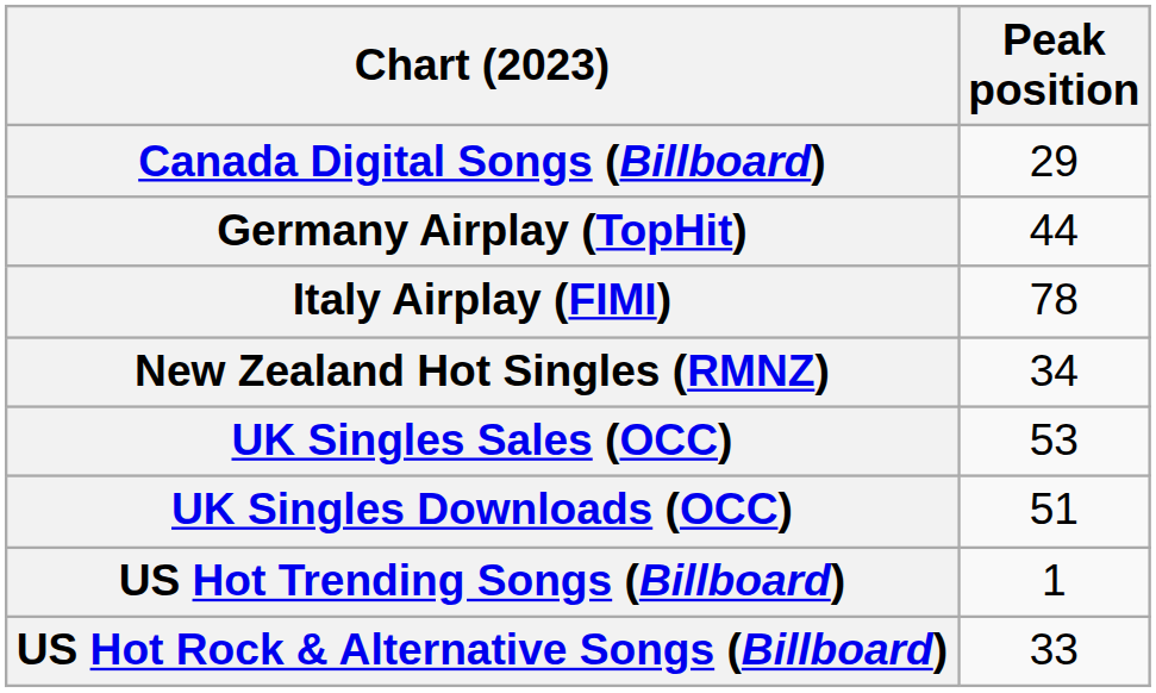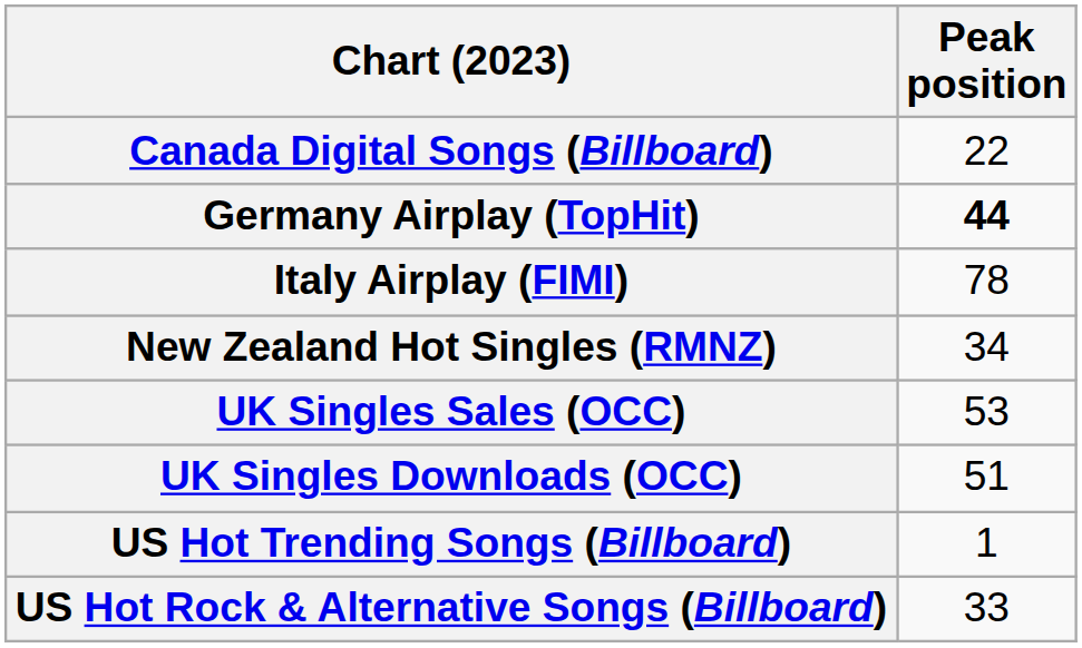 <table class="wikitable sortable plainrowheaders" style="text-align:center">
 <tr>
 <th scope="col">Chart (2023)</th>
 <th scope="col">Peak<br>position</th>
 </tr>
 <tr>
 <th scope="row"><a href='#'>Canada Digital Songs</a> (<em><a href='#'>Billboard</a></em>)</th>
-<td>29</td>
+<td>22</td>
 </tr>
 <tr>
 <th scope="row">Germany Airplay (<a href='#'>TopHit</a>)</th>
-<td>44</td>
+<td><strong>44</strong></td>
 </tr>
 <tr>
 <th scope="row">Italy Airplay (<a href='#'>FIMI</a>)</th>
 <td>78</td>
 </tr>
 <tr>
 <th scope="row">New Zealand Hot Singles (<a href='#'>RMNZ</a>)</th>
 <td>34</td>
 </tr>
 <tr>
 <th scope="row"><a href='#'>UK Singles Sales</a> (<a href='#'>OCC</a>)</th>
 <td>53</td>
 </tr>
 <tr>
 <th scope="row"><a href='#'>UK Singles Downloads</a> (<a href='#'>OCC</a>)</th>
 <td>51</td>
 </tr>
 <tr>
 <th scope="row">US <a href='#'>Hot Trending Songs</a> (<em><a href='#'>Billboard</a></em>)</th>
 <td>1</td>
 </tr>
 <tr>
 <th scope="row">US <a href='#'>Hot Rock & Alternative Songs</a> (<em><a href='#'>Billboard</a></em>)</th>
 <td>33</td>
 </tr>
 </table>
